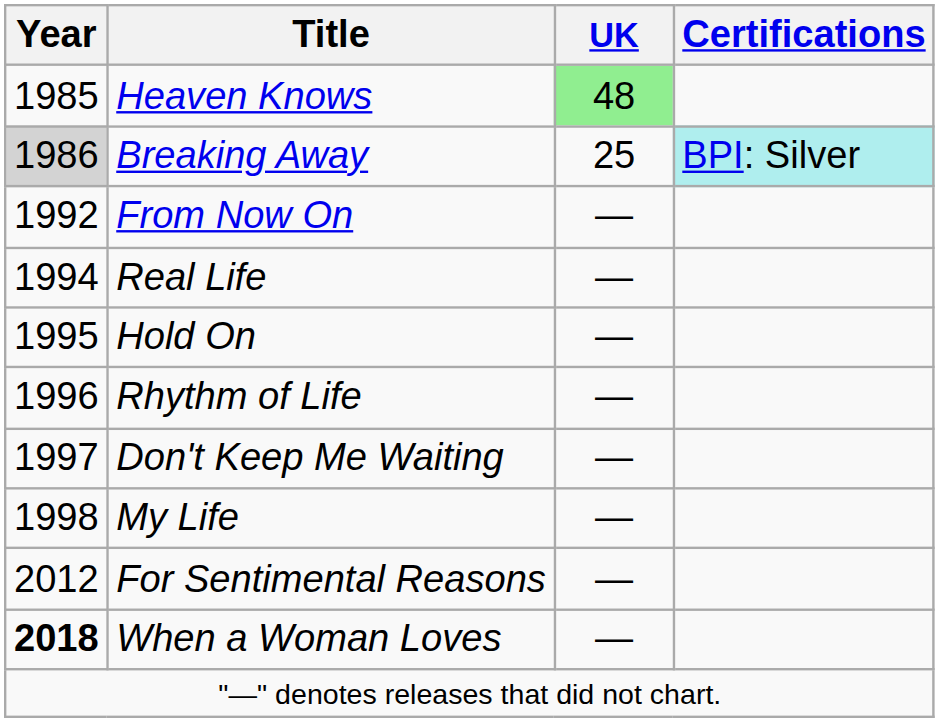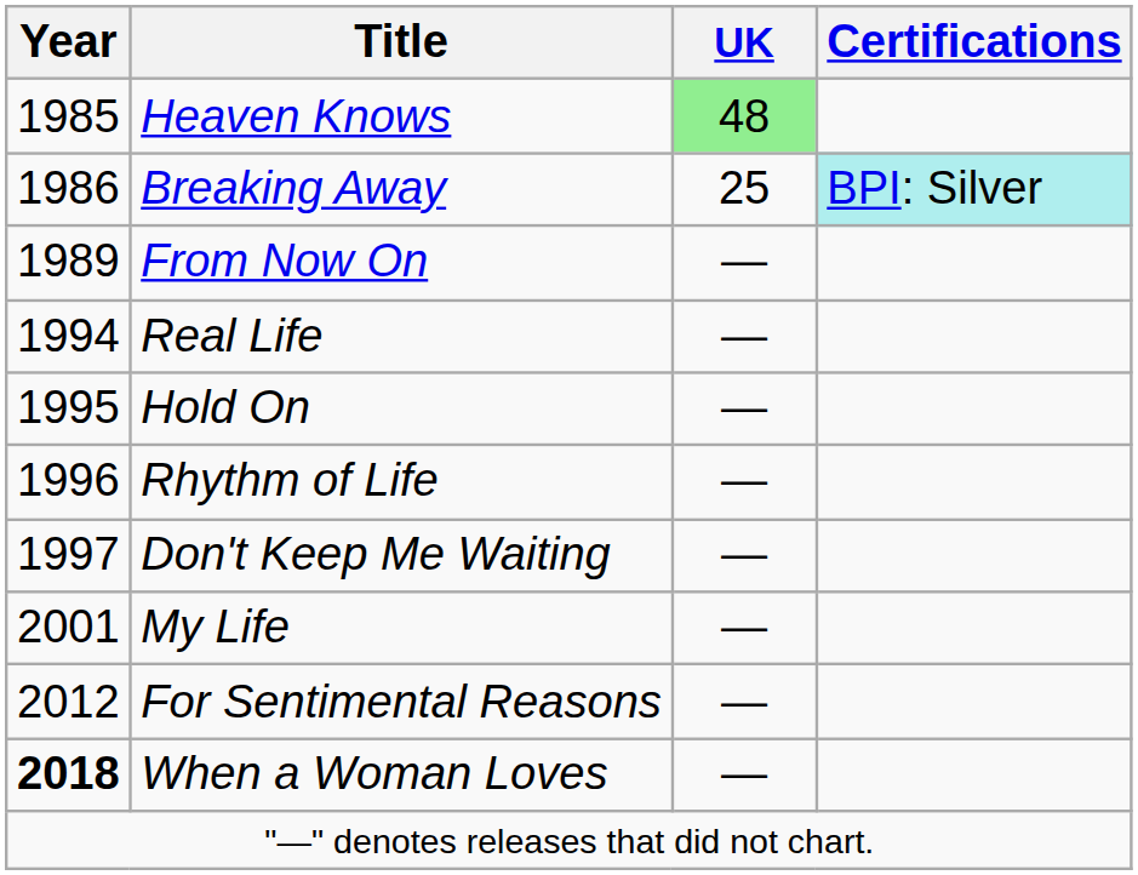 <table class="wikitable">
 <tr>
 <th>Year</th>
 <th>Title</th>
 <th scope="col" style="width:3em;font-size:90%;"><a href='#'>UK</a><br></th>
 <th><a href='#'>Certifications</a></th>
 </tr>
 <tr>
 <td rowspan="1">1985</td>
 <td><em><a href='#'>Heaven Knows</a></em></td>
 <td align=center style="background: lightgreen;">48</td>
 <td></td>
 </tr>
 <tr>
-<td rowspan="1" style="background: lightgrey;">1986</td>
+<td rowspan="1">1986</td>
 <td><em><a href='#'>Breaking Away</a></em></td>
 <td align=center>25</td>
 <td style="background: paleturquoise;"><a href='#'>BPI</a>: Silver</td>
 </tr>
 <tr>
-<td rowspan="1">1992</td>
+<td rowspan="1">1989</td>
 <td><em><a href='#'>From Now On</a></em></td>
 <td align=center>—</td>
 <td></td>
 </tr>
 <tr>
 <td rowspan="1">1994</td>
 <td><em>Real Life</em></td>
 <td align=center>—</td>
 <td></td>
 </tr>
 <tr>
 <td rowspan="1">1995</td>
 <td><em>Hold On</em></td>
 <td align=center>—</td>
 <td></td>
 </tr>
 <tr>
 <td rowspan="1">1996</td>
 <td><em>Rhythm of Life</em></td>
 <td align=center>—</td>
 <td></td>
 </tr>
 <tr>
 <td rowspan="1">1997</td>
 <td><em>Don't Keep Me Waiting</em></td>
 <td align=center>―</td>
 <td></td>
 </tr>
 <tr>
-<td rowspan="1">1998</td>
+<td rowspan="1">2001</td>
 <td><em>My Life</em></td>
 <td align=center>―</td>
 <td></td>
 </tr>
 <tr>
 <td rowspan="1">2012</td>
 <td><em>For Sentimental Reasons</em></td>
 <td align=center>―</td>
 <td></td>
 </tr>
 <tr>
 <td rowspan="1"><strong>2018</strong></td>
 <td><em>When a Woman Loves</em></td>
 <td align=center>―</td>
 <td></td>
 </tr>
 <tr>
 <td colspan="6" style="text-align:center; font-size:9pt;">"—" denotes releases that did not chart.</td>
 </tr>
 </table>
